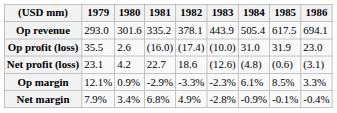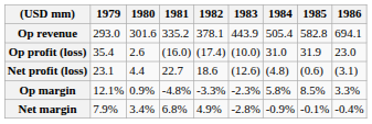 <table class="wikitable plain-row-headers defaultright">
 <tr>
 <th>(USD mm)</th>
 <th>1979</th>
 <th>1980</th>
 <th>1981</th>
 <th>1982</th>
 <th>1983</th>
 <th>1984</th>
 <th>1985</th>
 <th>1986</th>
 </tr>
 <tr>
 <th>Op revenue</th>
 <td>293.0</td>
 <td>301.6</td>
 <td>335.2</td>
 <td>378.1</td>
 <td>443.9</td>
 <td>505.4</td>
-<td>617.5</td>
+<td>582.8</td>
 <td>694.1</td>
 </tr>
 <tr>
 <th>Op profit (loss)</th>
-<td>35.5</td>
+<td>35.4</td>
 <td>2.6</td>
 <td>(16.0)</td>
 <td>(17.4)</td>
 <td>(10.0)</td>
 <td>31.0</td>
 <td>31.9</td>
 <td>23.0</td>
 </tr>
 <tr>
 <th>Net profit (loss)</th>
 <td>23.1</td>
-<td>4.2</td>
+<td>4.4</td>
 <td>22.7</td>
 <td>18.6</td>
 <td>(12.6)</td>
 <td>(4.8)</td>
 <td>(0.6)</td>
 <td>(3.1)</td>
 </tr>
 <tr>
 <th>Op margin</th>
 <td>12.1%</td>
 <td>0.9%</td>
-<td>-2.9%</td>
+<td>-4.8%</td>
 <td>-3.3%</td>
 <td>-2.3%</td>
-<td>6.1%</td>
+<td>5.8%</td>
 <td>8.5%</td>
 <td>3.3%</td>
 </tr>
 <tr>
 <th>Net margin</th>
 <td>7.9%</td>
 <td>3.4%</td>
 <td>6.8%</td>
 <td>4.9%</td>
 <td>-2.8%</td>
 <td>-0.9%</td>
 <td>-0.1%</td>
 <td>-0.4%</td>
 </tr>
 </table>
